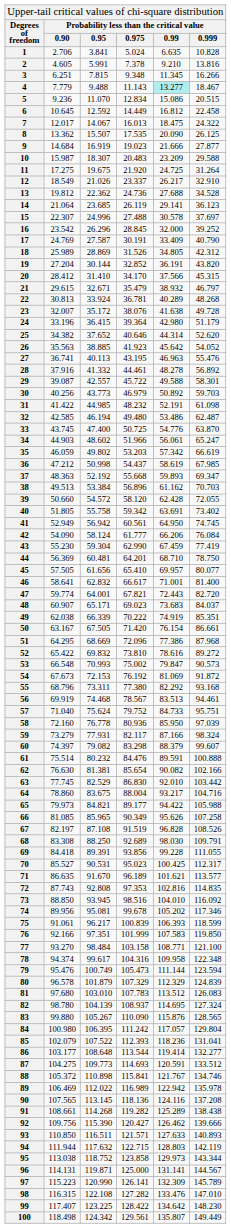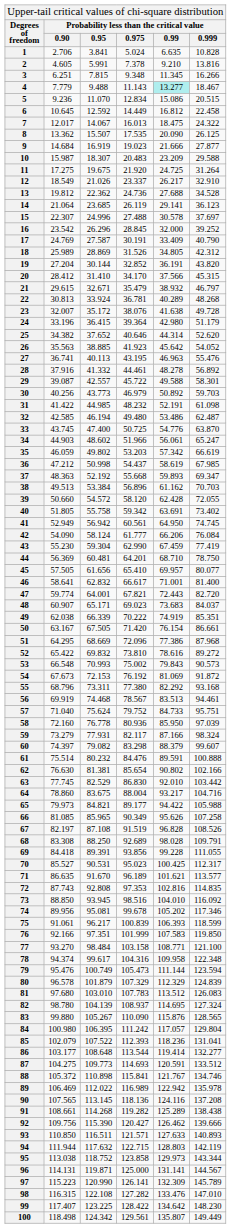 <table class="infobox wikitable collapsible collapsed" style="text-align:center;font-size:75%;line-height:0.9;">
 <tr>
 <th colspan="6" style="font-weight:normal;font-size:125%;">Upper-tail critical values of chi-square distribution</th>
 </tr>
 <tr>
 <th rowspan="2">Degrees<br> of<br>freedom</th>
 <th colspan="5">Probability less than the critical value</th>
 </tr>
 <tr>
 <th>0.90</th>
 <th>0.95</th>
 <th>0.975</th>
 <th>0.99</th>
 <th>0.999</th>
 </tr>
 <tr>
 <th>1</th>
 <td>2.706</td>
 <td>3.841</td>
 <td>5.024</td>
 <td>6.635</td>
 <td>10.828</td>
 </tr>
 <tr>
 <th>2</th>
 <td>4.605</td>
 <td>5.991</td>
 <td>7.378</td>
 <td>9.210</td>
 <td>13.816</td>
 </tr>
 <tr>
 <th>3</th>
 <td>6.251</td>
 <td>7.815</td>
 <td>9.348</td>
 <td>11.345</td>
 <td>16.266</td>
 </tr>
 <tr>
 <th>4</th>
 <td>7.779</td>
 <td>9.488</td>
 <td>11.143</td>
 <td style="background: paleturquoise;">13.277</td>
 <td>18.467</td>
 </tr>
 <tr>
 <th>5</th>
 <td>9.236</td>
 <td>11.070</td>
 <td>12.834</td>
 <td>15.086</td>
 <td>20.515</td>
 </tr>
 <tr>
 <th>6</th>
 <td>10.645</td>
 <td>12.592</td>
 <td>14.449</td>
 <td>16.812</td>
 <td>22.458</td>
 </tr>
 <tr>
 <th>7</th>
 <td>12.017</td>
 <td>14.067</td>
 <td>16.013</td>
 <td>18.475</td>
 <td>24.322</td>
 </tr>
 <tr>
 <th>8</th>
 <td>13.362</td>
 <td>15.507</td>
 <td>17.535</td>
 <td>20.090</td>
 <td>26.125</td>
 </tr>
 <tr>
 <th>9</th>
 <td>14.684</td>
 <td>16.919</td>
 <td>19.023</td>
 <td>21.666</td>
 <td>27.877</td>
 </tr>
 <tr>
 <th>10</th>
 <td>15.987</td>
 <td>18.307</td>
 <td>20.483</td>
 <td>23.209</td>
 <td>29.588</td>
 </tr>
 <tr>
 <th>11</th>
 <td>17.275</td>
 <td>19.675</td>
 <td>21.920</td>
 <td>24.725</td>
 <td>31.264</td>
 </tr>
 <tr>
 <th>12</th>
 <td>18.549</td>
 <td>21.026</td>
 <td>23.337</td>
 <td>26.217</td>
 <td>32.910</td>
 </tr>
 <tr>
 <th>13</th>
 <td>19.812</td>
 <td>22.362</td>
 <td>24.736</td>
 <td>27.688</td>
 <td>34.528</td>
 </tr>
 <tr>
 <th>14</th>
 <td>21.064</td>
 <td>23.685</td>
 <td>26.119</td>
 <td>29.141</td>
 <td>36.123</td>
 </tr>
 <tr>
 <th>15</th>
 <td>22.307</td>
 <td>24.996</td>
 <td>27.488</td>
 <td>30.578</td>
 <td>37.697</td>
 </tr>
 <tr>
 <th>16</th>
 <td>23.542</td>
 <td>26.296</td>
 <td>28.845</td>
 <td>32.000</td>
 <td>39.252</td>
 </tr>
 <tr>
 <th>17</th>
 <td>24.769</td>
 <td>27.587</td>
 <td>30.191</td>
 <td>33.409</td>
 <td>40.790</td>
 </tr>
 <tr>
 <th>18</th>
 <td>25.989</td>
 <td>28.869</td>
 <td>31.526</td>
 <td>34.805</td>
 <td>42.312</td>
 </tr>
 <tr>
 <th>19</th>
 <td>27.204</td>
 <td>30.144</td>
 <td>32.852</td>
 <td>36.191</td>
 <td>43.820</td>
 </tr>
 <tr>
 <th>20</th>
 <td>28.412</td>
 <td>31.410</td>
 <td>34.170</td>
 <td>37.566</td>
 <td>45.315</td>
 </tr>
 <tr>
 <th>21</th>
 <td>29.615</td>
 <td>32.671</td>
 <td>35.479</td>
 <td>38.932</td>
 <td>46.797</td>
 </tr>
 <tr>
 <th>22</th>
 <td>30.813</td>
 <td>33.924</td>
 <td>36.781</td>
 <td>40.289</td>
 <td>48.268</td>
 </tr>
 <tr>
 <th>23</th>
 <td>32.007</td>
 <td>35.172</td>
 <td>38.076</td>
 <td>41.638</td>
 <td>49.728</td>
 </tr>
 <tr>
 <th>24</th>
 <td>33.196</td>
 <td>36.415</td>
 <td>39.364</td>
 <td>42.980</td>
 <td>51.179</td>
 </tr>
 <tr>
 <th>25</th>
 <td>34.382</td>
 <td>37.652</td>
 <td>40.646</td>
 <td>44.314</td>
 <td>52.620</td>
 </tr>
 <tr>
 <th>26</th>
 <td>35.563</td>
 <td>38.885</td>
 <td>41.923</td>
 <td>45.642</td>
 <td>54.052</td>
 </tr>
 <tr>
 <th>27</th>
 <td>36.741</td>
 <td>40.113</td>
 <td>43.195</td>
 <td>46.963</td>
 <td>55.476</td>
 </tr>
 <tr>
 <th>28</th>
 <td>37.916</td>
 <td>41.332</td>
 <td>44.461</td>
 <td>48.278</td>
 <td>56.892</td>
 </tr>
 <tr>
 <th>29</th>
 <td>39.087</td>
 <td>42.557</td>
 <td>45.722</td>
 <td>49.588</td>
 <td>58.301</td>
 </tr>
 <tr>
 <th>30</th>
 <td>40.256</td>
 <td>43.773</td>
 <td>46.979</td>
 <td>50.892</td>
 <td>59.703</td>
 </tr>
 <tr>
 <th>31</th>
 <td>41.422</td>
 <td>44.985</td>
 <td>48.232</td>
 <td>52.191</td>
 <td>61.098</td>
 </tr>
 <tr>
 <th>32</th>
 <td>42.585</td>
 <td>46.194</td>
 <td>49.480</td>
 <td>53.486</td>
 <td>62.487</td>
 </tr>
 <tr>
 <th>33</th>
 <td>43.745</td>
 <td>47.400</td>
 <td>50.725</td>
 <td>54.776</td>
 <td>63.870</td>
 </tr>
 <tr>
 <th>34</th>
 <td>44.903</td>
 <td>48.602</td>
 <td>51.966</td>
 <td>56.061</td>
 <td>65.247</td>
 </tr>
 <tr>
 <th>35</th>
 <td>46.059</td>
 <td>49.802</td>
 <td>53.203</td>
 <td>57.342</td>
 <td>66.619</td>
 </tr>
 <tr>
 <th>36</th>
 <td>47.212</td>
 <td>50.998</td>
 <td>54.437</td>
 <td>58.619</td>
 <td>67.985</td>
 </tr>
 <tr>
 <th>37</th>
 <td>48.363</td>
 <td>52.192</td>
 <td>55.668</td>
 <td>59.893</td>
 <td>69.347</td>
 </tr>
 <tr>
 <th>38</th>
 <td>49.513</td>
 <td>53.384</td>
 <td>56.896</td>
 <td>61.162</td>
 <td>70.703</td>
 </tr>
 <tr>
 <th>39</th>
 <td>50.660</td>
 <td>54.572</td>
 <td>58.120</td>
 <td>62.428</td>
 <td>72.055</td>
 </tr>
 <tr>
 <th>40</th>
 <td>51.805</td>
 <td>55.758</td>
 <td>59.342</td>
 <td>63.691</td>
 <td>73.402</td>
 </tr>
 <tr>
 <th>41</th>
 <td>52.949</td>
 <td>56.942</td>
 <td>60.561</td>
 <td>64.950</td>
 <td>74.745</td>
 </tr>
 <tr>
 <th>42</th>
 <td>54.090</td>
 <td>58.124</td>
 <td>61.777</td>
 <td>66.206</td>
 <td>76.084</td>
 </tr>
 <tr>
 <th>43</th>
 <td>55.230</td>
 <td>59.304</td>
 <td>62.990</td>
 <td>67.459</td>
 <td>77.419</td>
 </tr>
 <tr>
 <th>44</th>
 <td>56.369</td>
 <td>60.481</td>
 <td>64.201</td>
 <td>68.710</td>
 <td>78.750</td>
 </tr>
 <tr>
 <th>45</th>
 <td>57.505</td>
 <td>61.656</td>
 <td>65.410</td>
 <td>69.957</td>
 <td>80.077</td>
 </tr>
 <tr>
 <th>46</th>
 <td>58.641</td>
 <td>62.832</td>
 <td>66.617</td>
 <td>71.001</td>
 <td>81.400</td>
 </tr>
 <tr>
 <th>47</th>
 <td>59.774</td>
 <td>64.001</td>
 <td>67.821</td>
 <td>72.443</td>
 <td>82.720</td>
 </tr>
 <tr>
 <th>48</th>
 <td>60.907</td>
 <td>65.171</td>
 <td>69.023</td>
 <td>73.683</td>
 <td>84.037</td>
 </tr>
 <tr>
 <th>49</th>
 <td>62.038</td>
 <td>66.339</td>
 <td>70.222</td>
 <td>74.919</td>
 <td>85.351</td>
 </tr>
 <tr>
 <th>50</th>
 <td>63.167</td>
 <td>67.505</td>
 <td>71.420</td>
 <td>76.154</td>
 <td>86.661</td>
 </tr>
 <tr>
 <th>51</th>
 <td>64.295</td>
 <td>68.669</td>
 <td>72.096</td>
 <td>77.386</td>
 <td>87.968</td>
 </tr>
 <tr>
 <th>52</th>
 <td>65.422</td>
 <td>69.832</td>
 <td>73.810</td>
 <td>78.616</td>
 <td>89.272</td>
 </tr>
 <tr>
 <th>53</th>
 <td>66.548</td>
 <td>70.993</td>
 <td>75.002</td>
-<td>79.847</td>
+<td>79.843</td>
 <td>90.573</td>
 </tr>
 <tr>
 <th>54</th>
 <td>67.673</td>
 <td>72.153</td>
 <td>76.192</td>
 <td>81.069</td>
 <td>91.872</td>
 </tr>
 <tr>
 <th>55</th>
 <td>68.796</td>
 <td>73.311</td>
 <td>77.380</td>
 <td>82.292</td>
 <td>93.168</td>
 </tr>
 <tr>
 <th>56</th>
 <td>69.919</td>
 <td>74.468</td>
 <td>78.567</td>
 <td>83.513</td>
 <td>94.461</td>
 </tr>
 <tr>
 <th>57</th>
 <td>71.040</td>
 <td>75.624</td>
 <td>79.752</td>
 <td>84.733</td>
 <td>95.751</td>
 </tr>
 <tr>
 <th>58</th>
 <td>72.160</td>
 <td>76.778</td>
 <td>80.936</td>
 <td>85.950</td>
 <td>97.039</td>
 </tr>
 <tr>
 <th>59</th>
 <td>73.279</td>
 <td>77.931</td>
 <td>82.117</td>
 <td>87.166</td>
 <td>98.324</td>
 </tr>
 <tr>
 <th>60</th>
 <td>74.397</td>
 <td>79.082</td>
 <td>83.298</td>
 <td>88.379</td>
 <td>99.607</td>
 </tr>
 <tr>
 <th>61</th>
 <td>75.514</td>
 <td>80.232</td>
 <td>84.476</td>
 <td>89.591</td>
 <td>100.888</td>
 </tr>
 <tr>
 <th>62</th>
 <td>76.630</td>
 <td>81.381</td>
 <td>85.654</td>
-<td>90.082</td>
+<td>90.802</td>
 <td>102.166</td>
 </tr>
 <tr>
 <th>63</th>
 <td>77.745</td>
 <td>82.529</td>
 <td>86.830</td>
 <td>92.010</td>
 <td>103.442</td>
 </tr>
 <tr>
 <th>64</th>
 <td>78.860</td>
 <td>83.675</td>
 <td>88.004</td>
 <td>93.217</td>
 <td>104.716</td>
 </tr>
 <tr>
 <th>65</th>
 <td>79.973</td>
 <td>84.821</td>
 <td>89.177</td>
 <td>94.422</td>
 <td>105.988</td>
 </tr>
 <tr>
 <th>66</th>
 <td>81.085</td>
 <td>85.965</td>
 <td>90.349</td>
 <td>95.626</td>
 <td>107.258</td>
 </tr>
 <tr>
 <th>67</th>
 <td>82.197</td>
 <td>87.108</td>
 <td>91.519</td>
 <td>96.828</td>
 <td>108.526</td>
 </tr>
 <tr>
 <th>68</th>
 <td>83.308</td>
 <td>88.250</td>
 <td>92.689</td>
-<td>98.030</td>
+<td>98.028</td>
 <td>109.791</td>
 </tr>
 <tr>
 <th>69</th>
 <td>84.418</td>
 <td>89.391</td>
 <td>93.856</td>
 <td>99.228</td>
 <td>111.055</td>
 </tr>
 <tr>
 <th>70</th>
 <td>85.527</td>
 <td>90.531</td>
 <td>95.023</td>
 <td>100.425</td>
 <td>112.317</td>
 </tr>
 <tr>
 <th>71</th>
 <td>86.635</td>
 <td>91.670</td>
 <td>96.189</td>
 <td>101.621</td>
 <td>113.577</td>
 </tr>
 <tr>
 <th>72</th>
 <td>87.743</td>
 <td>92.808</td>
 <td>97.353</td>
 <td>102.816</td>
 <td>114.835</td>
 </tr>
 <tr>
 <th>73</th>
 <td>88.850</td>
 <td>93.945</td>
 <td>98.516</td>
 <td>104.010</td>
 <td>116.092</td>
 </tr>
 <tr>
 <th>74</th>
 <td>89.956</td>
 <td>95.081</td>
 <td>99.678</td>
 <td>105.202</td>
 <td>117.346</td>
 </tr>
 <tr>
 <th>75</th>
 <td>91.061</td>
 <td>96.217</td>
 <td>100.839</td>
 <td>106.393</td>
 <td>118.599</td>
 </tr>
 <tr>
 <th>76</th>
 <td>92.166</td>
 <td>97.351</td>
 <td>101.999</td>
 <td>107.583</td>
 <td>119.850</td>
 </tr>
 <tr>
 <th>77</th>
 <td>93.270</td>
 <td>98.484</td>
 <td>103.158</td>
 <td>108.771</td>
 <td>121.100</td>
 </tr>
 <tr>
 <th>78</th>
 <td>94.374</td>
 <td>99.617</td>
 <td>104.316</td>
 <td>109.958</td>
 <td>122.348</td>
 </tr>
 <tr>
 <th>79</th>
 <td>95.476</td>
 <td>100.749</td>
 <td>105.473</td>
 <td>111.144</td>
 <td>123.594</td>
 </tr>
 <tr>
 <th>80</th>
 <td>96.578</td>
 <td>101.879</td>
 <td>107.329</td>
 <td>112.329</td>
 <td>124.839</td>
 </tr>
 <tr>
 <th>81</th>
 <td>97.680</td>
 <td>103.010</td>
 <td>107.783</td>
 <td>113.512</td>
 <td>126.083</td>
 </tr>
 <tr>
 <th>82</th>
 <td>98.780</td>
 <td>104.139</td>
 <td>108.937</td>
 <td>114.695</td>
 <td>127.324</td>
 </tr>
 <tr>
 <th>83</th>
 <td>99.880</td>
 <td>105.267</td>
 <td>110.090</td>
 <td>115.876</td>
 <td>128.565</td>
 </tr>
 <tr>
 <th>84</th>
 <td>100.980</td>
 <td>106.395</td>
 <td>111.242</td>
 <td>117.057</td>
 <td>129.804</td>
 </tr>
 <tr>
 <th>85</th>
 <td>102.079</td>
 <td>107.522</td>
 <td>112.393</td>
 <td>118.236</td>
 <td>131.041</td>
 </tr>
 <tr>
 <th>86</th>
 <td>103.177</td>
 <td>108.648</td>
 <td>113.544</td>
 <td>119.414</td>
 <td>132.277</td>
 </tr>
 <tr>
 <th>87</th>
 <td>104.275</td>
 <td>109.773</td>
 <td>114.693</td>
 <td>120.591</td>
 <td>133.512</td>
 </tr>
 <tr>
 <th>88</th>
 <td>105.372</td>
 <td>110.898</td>
 <td>115.841</td>
 <td>121.767</td>
 <td>134.746</td>
 </tr>
 <tr>
 <th>89</th>
 <td>106.469</td>
 <td>112.022</td>
 <td>116.989</td>
 <td>122.942</td>
 <td>135.978</td>
 </tr>
 <tr>
 <th>90</th>
 <td>107.565</td>
 <td>113.145</td>
 <td>118.136</td>
 <td>124.116</td>
 <td>137.208</td>
 </tr>
 <tr>
 <th>91</th>
 <td>108.661</td>
 <td>114.268</td>
 <td>119.282</td>
 <td>125.289</td>
 <td>138.438</td>
 </tr>
 <tr>
 <th>92</th>
 <td>109.756</td>
 <td>115.390</td>
 <td>120.427</td>
 <td>126.462</td>
 <td>139.666</td>
 </tr>
 <tr>
 <th>93</th>
 <td>110.850</td>
 <td>116.511</td>
 <td>121.571</td>
 <td>127.633</td>
 <td>140.893</td>
 </tr>
 <tr>
 <th>94</th>
 <td>111.944</td>
 <td>117.632</td>
 <td>122.715</td>
 <td>128.803</td>
 <td>142.119</td>
 </tr>
 <tr>
 <th>95</th>
 <td>113.038</td>
 <td>118.752</td>
 <td>123.858</td>
 <td>129.973</td>
 <td>143.344</td>
 </tr>
 <tr>
 <th>96</th>
 <td>114.131</td>
 <td>119.871</td>
 <td>125.000</td>
 <td>131.141</td>
 <td>144.567</td>
 </tr>
 <tr>
 <th>97</th>
 <td>115.223</td>
 <td>120.990</td>
 <td>126.141</td>
 <td>132.309</td>
 <td>145.789</td>
 </tr>
 <tr>
 <th>98</th>
 <td>116.315</td>
 <td>122.108</td>
 <td>127.282</td>
 <td>133.476</td>
 <td>147.010</td>
 </tr>
 <tr>
 <th>99</th>
 <td>117.407</td>
 <td>123.225</td>
 <td>128.422</td>
 <td>134.642</td>
 <td>148.230</td>
 </tr>
 <tr>
 <th>100</th>
 <td>118.498</td>
 <td>124.342</td>
 <td>129.561</td>
 <td>135.807</td>
 <td>149.449</td>
 </tr>
 </table>
